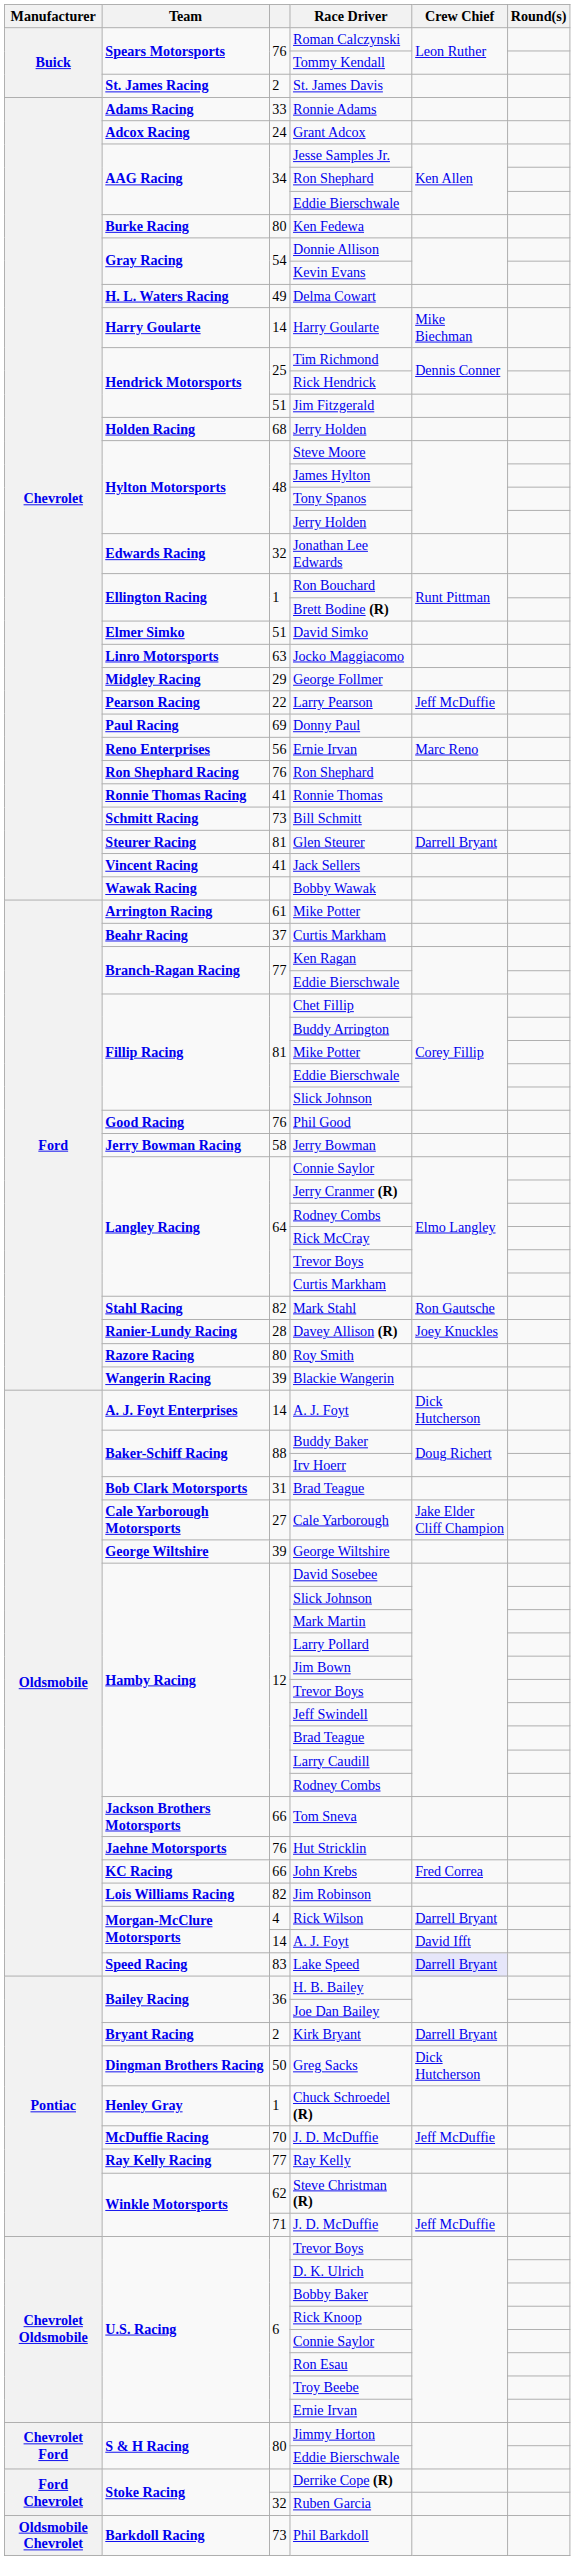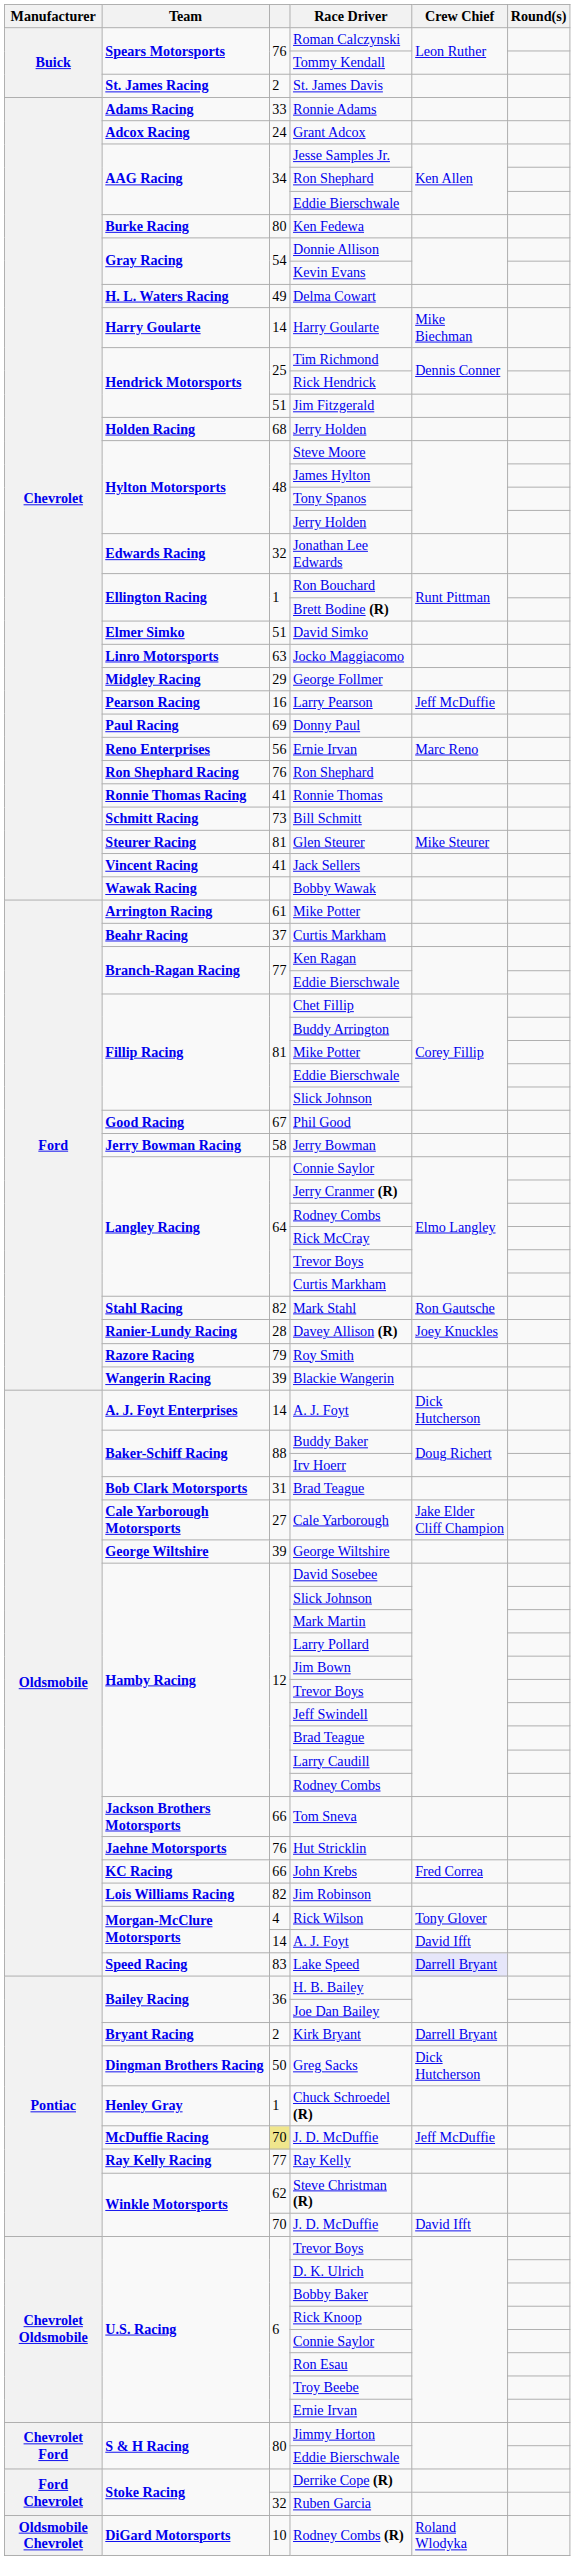 <table class="wikitable" style="font-size: 95%;">
 <tr>
 <th>Manufacturer</th>
 <th>Team</th>
 <th></th>
 <th>Race Driver</th>
 <th>Crew Chief</th>
 <th>Round(s)</th>
 </tr>
 <tr>
 <th rowspan="3"><a href='#'>Buick</a></th>
 <td rowspan="2"><strong><a href='#'>Spears Motorsports</a></strong></td>
 <td rowspan="2">76</td>
 <td><a href='#'>Roman Calczynski</a></td>
 <td rowspan="2"><a href='#'>Leon Ruther</a></td>
 <td></td>
 </tr>
 <tr>
 <td><a href='#'>Tommy Kendall</a></td>
 <td></td>
 </tr>
 <tr>
 <td><strong><a href='#'>St. James Racing</a></strong></td>
 <td>2</td>
 <td><a href='#'>St. James Davis</a></td>
 <td></td>
 <td></td>
 </tr>
 <tr>
 <th rowspan="33"><a href='#'>Chevrolet</a></th>
 <td><strong><a href='#'>Adams Racing</a></strong></td>
 <td>33</td>
 <td><a href='#'>Ronnie Adams</a></td>
 <td></td>
 <td></td>
 </tr>
 <tr>
 <td><strong><a href='#'>Adcox Racing</a></strong></td>
 <td>24</td>
 <td><a href='#'>Grant Adcox</a></td>
 <td></td>
 <td></td>
 </tr>
 <tr>
 <td rowspan="3"><strong><a href='#'>AAG Racing</a></strong></td>
 <td rowspan="3">34</td>
 <td><a href='#'>Jesse Samples Jr.</a></td>
 <td rowspan="3"><a href='#'>Ken Allen</a></td>
 <td></td>
 </tr>
 <tr>
 <td><a href='#'>Ron Shephard</a></td>
 <td></td>
 </tr>
 <tr>
 <td><a href='#'>Eddie Bierschwale</a></td>
 <td></td>
 </tr>
 <tr>
 <td><strong><a href='#'>Burke Racing</a></strong></td>
 <td>80</td>
 <td><a href='#'>Ken Fedewa</a></td>
 <td></td>
 <td></td>
 </tr>
 <tr>
 <td rowspan="2"><strong><a href='#'>Gray Racing</a></strong></td>
 <td rowspan="2">54</td>
 <td><a href='#'>Donnie Allison</a></td>
 <td rowspan="2"></td>
 <td></td>
 </tr>
 <tr>
 <td><a href='#'>Kevin Evans</a></td>
 <td></td>
 </tr>
 <tr>
 <td><strong><a href='#'>H. L. Waters Racing</a></strong></td>
 <td>49</td>
 <td><a href='#'>Delma Cowart</a></td>
 <td></td>
 <td></td>
 </tr>
 <tr>
 <td><strong><a href='#'>Harry Goularte</a></strong></td>
 <td>14</td>
 <td><a href='#'>Harry Goularte</a></td>
 <td><a href='#'>Mike Biechman</a></td>
 <td></td>
 </tr>
 <tr>
 <td rowspan="3"><strong><a href='#'>Hendrick Motorsports</a></strong></td>
 <td rowspan="2">25</td>
 <td><a href='#'>Tim Richmond</a></td>
 <td rowspan="2"><a href='#'>Dennis Conner</a></td>
 <td></td>
 </tr>
 <tr>
 <td><a href='#'>Rick Hendrick</a></td>
 <td></td>
 </tr>
 <tr>
 <td>51</td>
 <td><a href='#'>Jim Fitzgerald</a></td>
 <td></td>
 <td></td>
 </tr>
 <tr>
 <td><strong><a href='#'>Holden Racing</a></strong></td>
 <td>68</td>
 <td><a href='#'>Jerry Holden</a></td>
 <td></td>
 <td></td>
 </tr>
 <tr>
 <td rowspan="4"><strong><a href='#'>Hylton Motorsports</a></strong></td>
 <td rowspan="4">48</td>
 <td><a href='#'>Steve Moore</a></td>
 <td rowspan="4"></td>
 <td></td>
 </tr>
 <tr>
 <td><a href='#'>James Hylton</a></td>
 <td></td>
 </tr>
 <tr>
 <td><a href='#'>Tony Spanos</a></td>
 <td></td>
 </tr>
 <tr>
 <td><a href='#'>Jerry Holden</a></td>
 <td></td>
 </tr>
 <tr>
 <td><strong><a href='#'>Edwards Racing</a></strong></td>
 <td>32</td>
 <td><a href='#'>Jonathan Lee Edwards</a></td>
 <td></td>
 <td></td>
 </tr>
 <tr>
 <td rowspan="2"><strong><a href='#'>Ellington Racing</a></strong></td>
 <td rowspan="2">1</td>
 <td><a href='#'>Ron Bouchard</a></td>
 <td rowspan="2"><a href='#'>Runt Pittman</a></td>
 <td></td>
 </tr>
 <tr>
 <td><a href='#'>Brett Bodine</a> <strong>(R)</strong></td>
 <td></td>
 </tr>
 <tr>
 <td><strong><a href='#'>Elmer Simko</a></strong></td>
 <td>51</td>
 <td><a href='#'>David Simko</a></td>
 <td></td>
 <td></td>
 </tr>
 <tr>
 <td><strong><a href='#'>Linro Motorsports</a></strong></td>
 <td>63</td>
 <td><a href='#'>Jocko Maggiacomo</a></td>
 <td></td>
 <td></td>
 </tr>
 <tr>
 <td><strong><a href='#'>Midgley Racing</a></strong></td>
 <td>29</td>
 <td><a href='#'>George Follmer</a></td>
 <td></td>
 <td></td>
 </tr>
 <tr>
 <td><strong><a href='#'>Pearson Racing</a></strong></td>
-<td>22</td>
+<td>16</td>
 <td><a href='#'>Larry Pearson</a></td>
 <td><a href='#'>Jeff McDuffie</a></td>
 <td></td>
 </tr>
 <tr>
 <td><strong><a href='#'>Paul Racing</a></strong></td>
 <td>69</td>
 <td><a href='#'>Donny Paul</a></td>
 <td></td>
 <td></td>
 </tr>
 <tr>
 <td><strong><a href='#'>Reno Enterprises</a></strong></td>
 <td>56</td>
 <td><a href='#'>Ernie Irvan</a></td>
 <td><a href='#'>Marc Reno</a></td>
 <td></td>
 </tr>
 <tr>
 <td><strong><a href='#'>Ron Shephard Racing</a></strong></td>
 <td>76</td>
 <td><a href='#'>Ron Shephard</a></td>
 <td></td>
 <td></td>
 </tr>
 <tr>
 <td><strong><a href='#'>Ronnie Thomas Racing</a></strong></td>
 <td>41</td>
 <td><a href='#'>Ronnie Thomas</a></td>
 <td></td>
 <td></td>
 </tr>
 <tr>
 <td><strong><a href='#'>Schmitt Racing</a></strong></td>
 <td>73</td>
 <td><a href='#'>Bill Schmitt</a></td>
 <td></td>
 <td></td>
 </tr>
 <tr>
 <td><strong><a href='#'>Steurer Racing</a></strong></td>
 <td>81</td>
 <td><a href='#'>Glen Steurer</a></td>
-<td><a href='#'>Darrell Bryant</a></td>
+<td><a href='#'>Mike Steurer</a></td>
 <td></td>
 </tr>
 <tr>
 <td><strong><a href='#'>Vincent Racing</a></strong></td>
 <td>41</td>
 <td><a href='#'>Jack Sellers</a></td>
 <td></td>
 <td></td>
 </tr>
 <tr>
 <td><strong><a href='#'>Wawak Racing</a></strong></td>
 <td></td>
 <td><a href='#'>Bobby Wawak</a></td>
 <td></td>
 <td></td>
 </tr>
 <tr>
 <th rowspan="21"><a href='#'>Ford</a></th>
 <td><strong><a href='#'>Arrington Racing</a></strong></td>
 <td>61</td>
 <td><a href='#'>Mike Potter</a></td>
 <td></td>
 <td></td>
 </tr>
 <tr>
 <td><strong><a href='#'>Beahr Racing</a></strong></td>
 <td>37</td>
 <td><a href='#'>Curtis Markham</a></td>
 <td></td>
 <td></td>
 </tr>
 <tr>
 <td rowspan="2"><strong><a href='#'>Branch-Ragan Racing</a></strong></td>
 <td rowspan="2">77</td>
 <td><a href='#'>Ken Ragan</a></td>
 <td rowspan="2"></td>
 <td></td>
 </tr>
 <tr>
 <td><a href='#'>Eddie Bierschwale</a></td>
 <td></td>
 </tr>
 <tr>
 <td rowspan="5"><strong><a href='#'>Fillip Racing</a></strong></td>
 <td rowspan="5">81</td>
 <td><a href='#'>Chet Fillip</a></td>
 <td rowspan="5"><a href='#'>Corey Fillip</a></td>
 <td></td>
 </tr>
 <tr>
 <td><a href='#'>Buddy Arrington</a></td>
 <td></td>
 </tr>
 <tr>
 <td><a href='#'>Mike Potter</a></td>
 <td></td>
 </tr>
 <tr>
 <td><a href='#'>Eddie Bierschwale</a></td>
 <td></td>
 </tr>
 <tr>
 <td><a href='#'>Slick Johnson</a></td>
 <td></td>
 </tr>
 <tr>
 <td><strong><a href='#'>Good Racing</a></strong></td>
-<td>76</td>
+<td>67</td>
 <td><a href='#'>Phil Good</a></td>
 <td></td>
 <td></td>
 </tr>
 <tr>
 <td><strong><a href='#'>Jerry Bowman Racing</a></strong></td>
 <td>58</td>
 <td><a href='#'>Jerry Bowman</a></td>
 <td></td>
 <td></td>
 </tr>
 <tr>
 <td rowspan="6"><strong><a href='#'>Langley Racing</a></strong></td>
 <td rowspan="6">64</td>
 <td><a href='#'>Connie Saylor</a></td>
 <td rowspan="6"><a href='#'>Elmo Langley</a></td>
 <td></td>
 </tr>
 <tr>
 <td><a href='#'>Jerry Cranmer</a> <strong>(R)</strong></td>
 <td></td>
 </tr>
 <tr>
 <td><a href='#'>Rodney Combs</a></td>
 <td></td>
 </tr>
 <tr>
 <td><a href='#'>Rick McCray</a></td>
 <td></td>
 </tr>
 <tr>
 <td><a href='#'>Trevor Boys</a></td>
 <td></td>
 </tr>
 <tr>
 <td><a href='#'>Curtis Markham</a></td>
 <td></td>
 </tr>
 <tr>
 <td><strong><a href='#'>Stahl Racing</a></strong></td>
 <td>82</td>
 <td><a href='#'>Mark Stahl</a></td>
 <td><a href='#'>Ron Gautsche</a></td>
 <td></td>
 </tr>
 <tr>
 <td><strong><a href='#'>Ranier-Lundy Racing</a></strong></td>
 <td>28</td>
 <td><a href='#'>Davey Allison</a> <strong>(R)</strong></td>
 <td><a href='#'>Joey Knuckles</a></td>
 <td></td>
 </tr>
 <tr>
 <td><strong><a href='#'>Razore Racing</a></strong></td>
-<td>80</td>
+<td>79</td>
 <td><a href='#'>Roy Smith</a></td>
 <td></td>
 <td></td>
 </tr>
 <tr>
 <td><strong><a href='#'>Wangerin Racing</a></strong></td>
 <td>39</td>
 <td><a href='#'>Blackie Wangerin</a></td>
 <td></td>
 <td></td>
 </tr>
 <tr>
 <th rowspan="23"><a href='#'>Oldsmobile</a></th>
 <td><strong><a href='#'>A. J. Foyt Enterprises</a></strong></td>
 <td>14</td>
 <td><a href='#'>A. J. Foyt</a></td>
 <td><a href='#'>Dick Hutcherson</a></td>
 <td></td>
 </tr>
 <tr>
 <td rowspan="2"><strong><a href='#'>Baker-Schiff Racing</a></strong></td>
 <td rowspan="2">88</td>
 <td><a href='#'>Buddy Baker</a></td>
 <td rowspan="2"><a href='#'>Doug Richert</a></td>
 <td></td>
 </tr>
 <tr>
 <td><a href='#'>Irv Hoerr</a></td>
 <td></td>
 </tr>
 <tr>
 <td><strong><a href='#'>Bob Clark Motorsports</a></strong></td>
 <td>31</td>
 <td><a href='#'>Brad Teague</a></td>
 <td></td>
 <td></td>
 </tr>
 <tr>
 <td><strong><a href='#'>Cale Yarborough Motorsports</a></strong></td>
 <td>27</td>
 <td><a href='#'>Cale Yarborough</a></td>
 <td><a href='#'>Jake Elder</a> <small> <br> </small><a href='#'>Cliff Champion</a> <small></small></td>
 <td></td>
 </tr>
 <tr>
 <td><a href='#'><strong>George Wiltshire</strong></a></td>
 <td>39</td>
 <td><a href='#'>George Wiltshire</a></td>
 <td></td>
 <td></td>
 </tr>
 <tr>
 <td rowspan="10"><strong><a href='#'>Hamby Racing</a></strong></td>
 <td rowspan="10">12</td>
 <td><a href='#'>David Sosebee</a></td>
 <td rowspan="10"></td>
 <td></td>
 </tr>
 <tr>
 <td><a href='#'>Slick Johnson</a></td>
 <td></td>
 </tr>
 <tr>
 <td><a href='#'>Mark Martin</a></td>
 <td></td>
 </tr>
 <tr>
 <td><a href='#'>Larry Pollard</a></td>
 <td></td>
 </tr>
 <tr>
 <td><a href='#'>Jim Bown</a></td>
 <td></td>
 </tr>
 <tr>
 <td><a href='#'>Trevor Boys</a></td>
 <td></td>
 </tr>
 <tr>
 <td><a href='#'>Jeff Swindell</a></td>
 <td></td>
 </tr>
 <tr>
 <td><a href='#'>Brad Teague</a></td>
 <td></td>
 </tr>
 <tr>
 <td><a href='#'>Larry Caudill</a></td>
 <td></td>
 </tr>
 <tr>
 <td><a href='#'>Rodney Combs</a></td>
 <td></td>
 </tr>
 <tr>
 <td><strong><a href='#'>Jackson Brothers Motorsports</a></strong></td>
 <td>66</td>
 <td><a href='#'>Tom Sneva</a></td>
 <td></td>
 <td></td>
 </tr>
 <tr>
 <td><strong><a href='#'>Jaehne Motorsports</a></strong></td>
 <td>76</td>
 <td><a href='#'>Hut Stricklin</a></td>
 <td></td>
 <td></td>
 </tr>
 <tr>
 <td><strong><a href='#'>KC Racing</a></strong></td>
 <td>66</td>
 <td><a href='#'>John Krebs</a></td>
 <td><a href='#'>Fred Correa</a></td>
 <td></td>
 </tr>
 <tr>
 <td><strong><a href='#'>Lois Williams Racing</a></strong></td>
 <td>82</td>
 <td><a href='#'>Jim Robinson</a></td>
 <td></td>
 <td></td>
 </tr>
 <tr>
 <td rowspan="2"><strong><a href='#'>Morgan-McClure Motorsports</a></strong></td>
 <td>4</td>
 <td><a href='#'>Rick Wilson</a></td>
-<td><a href='#'>Darrell Bryant</a></td>
+<td><a href='#'>Tony Glover</a></td>
 <td></td>
 </tr>
 <tr>
 <td>14</td>
 <td><a href='#'>A. J. Foyt</a></td>
 <td><a href='#'>David Ifft</a></td>
 <td></td>
 </tr>
 <tr>
 <td><strong><a href='#'>Speed Racing</a></strong></td>
 <td>83</td>
 <td><a href='#'>Lake Speed</a></td>
 <td style="background: lavender;"><a href='#'>Darrell Bryant</a></td>
 <td></td>
 </tr>
 <tr>
 <th rowspan="9"><a href='#'>Pontiac</a></th>
 <td rowspan="2"><strong><a href='#'>Bailey Racing</a></strong></td>
 <td rowspan="2">36</td>
 <td><a href='#'>H. B. Bailey</a></td>
 <td rowspan="2"></td>
 <td></td>
 </tr>
 <tr>
 <td><a href='#'>Joe Dan Bailey</a></td>
 <td></td>
 </tr>
 <tr>
 <td><strong><a href='#'>Bryant Racing</a></strong></td>
 <td>2</td>
 <td><a href='#'>Kirk Bryant</a></td>
 <td><a href='#'>Darrell Bryant</a></td>
 <td></td>
 </tr>
 <tr>
 <td><strong><a href='#'>Dingman Brothers Racing</a></strong></td>
 <td>50</td>
 <td><a href='#'>Greg Sacks</a></td>
 <td><a href='#'>Dick Hutcherson</a></td>
 <td></td>
 </tr>
 <tr>
 <td><strong><a href='#'>Henley Gray</a></strong></td>
 <td>1</td>
 <td><a href='#'>Chuck Schroedel</a> <strong>(R)</strong></td>
 <td></td>
 <td></td>
 </tr>
 <tr>
 <td><strong><a href='#'>McDuffie Racing</a></strong></td>
-<td>70</td>
+<td style="background: khaki;">70</td>
 <td><a href='#'>J. D. McDuffie</a></td>
 <td><a href='#'>Jeff McDuffie</a></td>
 <td></td>
 </tr>
 <tr>
 <td><strong><a href='#'>Ray Kelly Racing</a></strong></td>
 <td>77</td>
 <td><a href='#'>Ray Kelly</a></td>
 <td></td>
 <td></td>
 </tr>
 <tr>
 <td rowspan="2"><strong><a href='#'>Winkle Motorsports</a></strong></td>
 <td>62</td>
 <td><a href='#'>Steve Christman</a> <strong>(R)</strong></td>
 <td></td>
 <td></td>
 </tr>
 <tr>
-<td>71</td>
+<td>70</td>
 <td><a href='#'>J. D. McDuffie</a></td>
-<td><a href='#'>Jeff McDuffie</a></td>
+<td><a href='#'>David Ifft</a></td>
 <td></td>
 </tr>
 <tr>
 <th rowspan="8"><a href='#'>Chevrolet</a> <small></small><br><a href='#'>Oldsmobile</a> <small></small></th>
 <td rowspan="8"><strong><a href='#'>U.S. Racing</a></strong></td>
 <td rowspan="8">6</td>
 <td><a href='#'>Trevor Boys</a></td>
 <td rowspan="8"></td>
 <td></td>
 </tr>
 <tr>
 <td><a href='#'>D. K. Ulrich</a></td>
 <td></td>
 </tr>
 <tr>
 <td><a href='#'>Bobby Baker</a></td>
 <td></td>
 </tr>
 <tr>
 <td><a href='#'>Rick Knoop</a></td>
 <td></td>
 </tr>
 <tr>
 <td><a href='#'>Connie Saylor</a></td>
 <td></td>
 </tr>
 <tr>
 <td><a href='#'>Ron Esau</a></td>
 <td></td>
 </tr>
 <tr>
 <td><a href='#'>Troy Beebe</a></td>
 <td></td>
 </tr>
 <tr>
 <td><a href='#'>Ernie Irvan</a></td>
 <td></td>
 </tr>
 <tr>
 <th rowspan="2"><a href='#'>Chevrolet</a> <small></small><br><a href='#'>Ford</a> <small></small></th>
 <td rowspan="2"><strong><a href='#'>S & H Racing</a></strong></td>
 <td rowspan="2">80</td>
 <td><a href='#'>Jimmy Horton</a></td>
 <td rowspan="2"></td>
 <td></td>
 </tr>
 <tr>
 <td><a href='#'>Eddie Bierschwale</a></td>
 <td></td>
 </tr>
 <tr>
 <th rowspan="2"><a href='#'>Ford</a> <small></small><a href='#'>Chevrolet</a> <small></small></th>
 <td rowspan="2"><strong><a href='#'>Stoke Racing</a></strong></td>
 <td></td>
 <td><a href='#'>Derrike Cope</a> <strong>(R)</strong></td>
 <td></td>
 <td></td>
 </tr>
 <tr>
 <td>32</td>
 <td><a href='#'>Ruben Garcia</a></td>
 <td></td>
 <td></td>
 </tr>
 <tr>
 <th><a href='#'>Oldsmobile</a> <small></small><br><a href='#'>Chevrolet</a> <small></small></th>
-<td><strong><a href='#'>Barkdoll Racing</a></strong></td>
-<td>73</td>
-<td><a href='#'>Phil Barkdoll</a></td>
-<td></td>
+<td><strong><a href='#'>DiGard Motorsports</a></strong></td>
+<td>10</td>
+<td><a href='#'>Rodney Combs</a> <strong>(R)</strong></td>
+<td><a href='#'>Roland Wlodyka</a></td>
 <td></td>
 </tr>
 </table>
